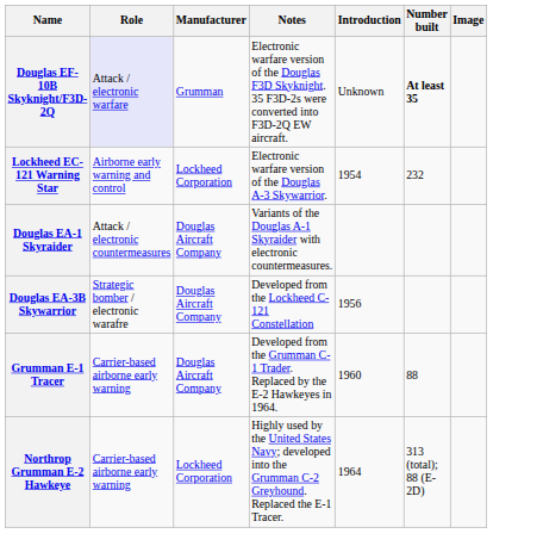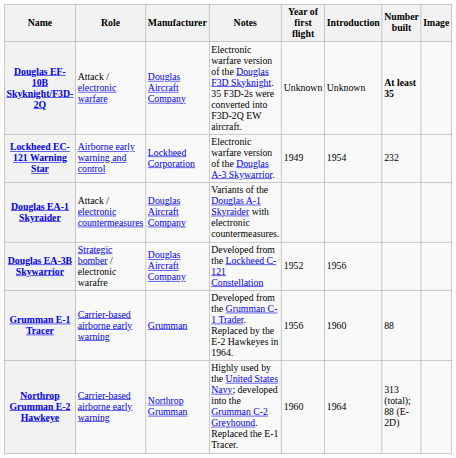 <table class="wikitable sortable">
 <tr>
 <th>Name</th>
 <th>Role</th>
 <th>Manufacturer</th>
 <th>Notes</th>
+<th>Year of<br>first flight</th>
 <th>Introduction</th>
 <th>Number built</th>
 <th>Image</th>
 </tr>
 <tr>
 <th><a href='#'>Douglas EF-10B Skyknight/F3D-2Q</a></th>
-<td style="background: lavender;">Attack / <a href='#'>electronic warfare</a></td>
-<td><a href='#'>Grumman</a></td>
+<td>Attack / <a href='#'>electronic warfare</a></td>
+<td><a href='#'>Douglas Aircraft Company</a></td>
 <td>Electronic warfare version of the <a href='#'>Douglas F3D Skyknight</a>. 35 F3D-2s were converted into F3D-2Q EW aircraft.</td>
+<td>Unknown</td>
 <td>Unknown</td>
 <td><strong>At least 35</strong></td>
 <td></td>
 </tr>
 <tr>
 <th><a href='#'>Lockheed EC-121 Warning Star</a></th>
 <td><a href='#'>Airborne early warning and control</a></td>
 <td><a href='#'>Lockheed Corporation</a></td>
 <td>Electronic warfare version of the <a href='#'>Douglas A-3 Skywarrior</a>.</td>
+<td>1949</td>
 <td>1954</td>
 <td>232</td>
 <td></td>
 </tr>
 <tr>
 <th><a href='#'>Douglas EA-1 Skyraider</a></th>
 <td>Attack / <a href='#'>electronic countermeasures</a></td>
 <td><a href='#'>Douglas Aircraft Company</a></td>
 <td>Variants of the <a href='#'>Douglas A-1 Skyraider</a> with electronic countermeasures.</td>
 <td></td>
 <td></td>
 <td></td>
+<td></td>
 </tr>
 <tr>
 <th><a href='#'>Douglas EA-3B Skywarrior</a></th>
 <td><a href='#'>Strategic bomber</a> / electronic warafre</td>
 <td><a href='#'>Douglas Aircraft Company</a></td>
 <td>Developed from the <a href='#'>Lockheed C-121 Constellation</a></td>
+<td>1952</td>
 <td>1956</td>
 <td></td>
 <td></td>
 </tr>
 <tr>
 <th><a href='#'>Grumman E-1 Tracer</a></th>
 <td><a href='#'>Carrier-based</a> <a href='#'>airborne early warning</a></td>
-<td><a href='#'>Douglas Aircraft Company</a></td>
+<td><a href='#'>Grumman</a></td>
 <td>Developed from the  <a href='#'>Grumman C-1 Trader</a>. Replaced by the E-2 Hawkeyes in 1964.</td>
+<td>1956</td>
 <td>1960</td>
 <td>88</td>
 <td></td>
 </tr>
 <tr>
 <th><a href='#'>Northrop Grumman E-2 Hawkeye</a></th>
 <td><a href='#'>Carrier-based</a> <a href='#'>airborne early warning</a></td>
-<td><a href='#'>Lockheed Corporation</a></td>
+<td><a href='#'>Northrop Grumman</a></td>
 <td>Highly used by the <a href='#'>United States Navy</a>; developed into the  <a href='#'>Grumman C-2 Greyhound</a>. Replaced the E-1 Tracer.</td>
+<td>1960</td>
 <td>1964</td>
 <td>313 (total); 88 (E-2D)</td>
 <td></td>
 </tr>
 </table>
